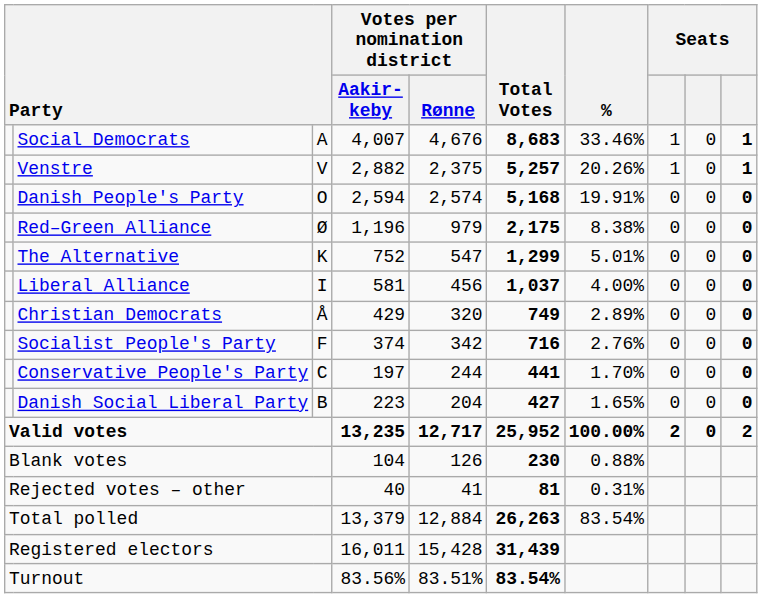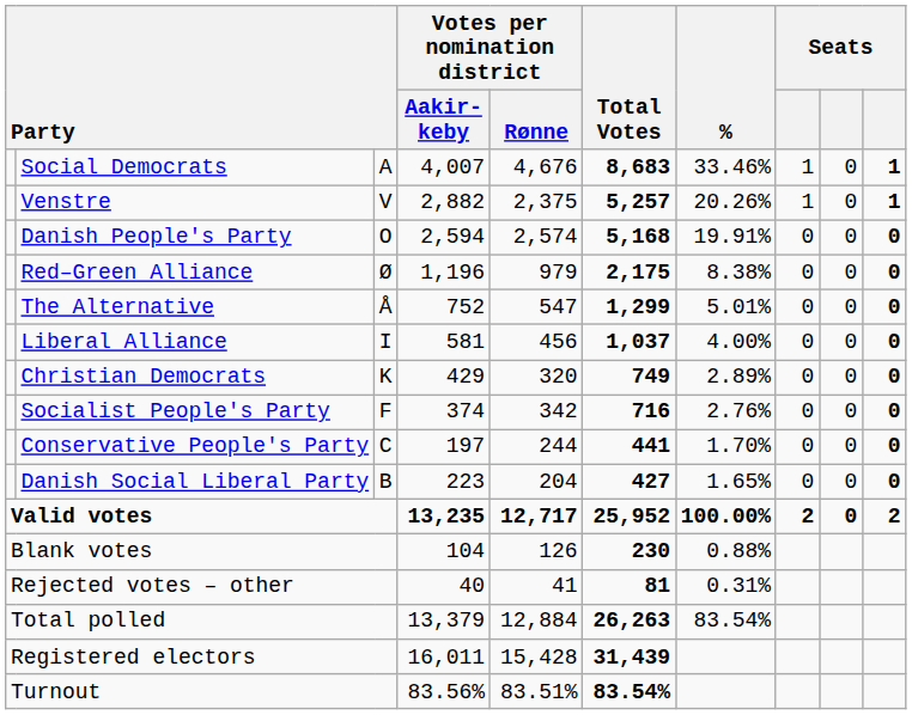 <table class="wikitable" border="1" style="text-align:right;">
 <tr>
 <th style="text-align:left;" valign=bottom rowspan=2 colspan=3>Party</th>
 <th colspan=2>Votes per nomination district</th>
 <th align=center valign=bottom rowspan=2 width="50">Total Votes</th>
 <th align=center valign=bottom rowspan=2 width="50">%</th>
 <th colspan=3>Seats</th>
 </tr>
 <tr>
 <th align=center valign=bottom width="50"><a href='#'>Aakir- keby</a></th>
 <th align="center" valign="bottom" width="50"><a href='#'>Rønne</a></th>
 <th align="center" valign="bottom" width="20"><small></small></th>
 <th align=center valign=bottom width="20"><small><a href='#'></a></small></th>
 <th align=center valign=bottom width="20"><small></small></th>
 </tr>
 <tr>
 <td></td>
 <td align=left><a href='#'>Social Democrats</a></td>
 <td align=left>A</td>
 <td>4,007</td>
 <td>4,676</td>
 <td><strong>8,683</strong></td>
 <td>33.46%</td>
 <td>1</td>
 <td>0</td>
 <td><strong>1</strong></td>
 </tr>
 <tr>
 <td></td>
 <td align=left><a href='#'>Venstre</a></td>
 <td align=left>V</td>
 <td>2,882</td>
 <td>2,375</td>
 <td><strong>5,257</strong></td>
 <td>20.26%</td>
 <td>1</td>
 <td>0</td>
 <td><strong>1</strong></td>
 </tr>
 <tr>
 <td></td>
 <td align=left><a href='#'>Danish People's Party</a></td>
 <td align=left>O</td>
 <td>2,594</td>
 <td>2,574</td>
 <td><strong>5,168</strong></td>
 <td>19.91%</td>
 <td>0</td>
 <td>0</td>
 <td><strong>0</strong></td>
 </tr>
 <tr>
 <td></td>
 <td align=left><a href='#'>Red–Green Alliance</a></td>
 <td align=left>Ø</td>
 <td>1,196</td>
 <td>979</td>
 <td><strong>2,175</strong></td>
 <td>8.38%</td>
 <td>0</td>
 <td>0</td>
 <td><strong>0</strong></td>
 </tr>
 <tr>
 <td></td>
 <td align=left><a href='#'>The Alternative</a></td>
-<td align=left>K</td>
+<td align=left>Å</td>
 <td>752</td>
 <td>547</td>
 <td><strong>1,299</strong></td>
 <td>5.01%</td>
 <td>0</td>
 <td>0</td>
 <td><strong>0</strong></td>
 </tr>
 <tr>
 <td></td>
 <td align=left><a href='#'>Liberal Alliance</a></td>
 <td align=left>I</td>
 <td>581</td>
 <td>456</td>
 <td><strong>1,037</strong></td>
 <td>4.00%</td>
 <td>0</td>
 <td>0</td>
 <td><strong>0</strong></td>
 </tr>
 <tr>
 <td></td>
 <td align=left><a href='#'>Christian Democrats</a></td>
-<td align=left>Å</td>
+<td align=left>K</td>
 <td>429</td>
 <td>320</td>
 <td><strong>749</strong></td>
 <td>2.89%</td>
 <td>0</td>
 <td>0</td>
 <td><strong>0</strong></td>
 </tr>
 <tr>
 <td></td>
 <td align=left><a href='#'>Socialist People's Party</a></td>
 <td align=left>F</td>
 <td>374</td>
 <td>342</td>
 <td><strong>716</strong></td>
 <td>2.76%</td>
 <td>0</td>
 <td>0</td>
 <td><strong>0</strong></td>
 </tr>
 <tr>
 <td></td>
 <td align=left style="white-space: nowrap;"><a href='#'>Conservative People's Party</a></td>
 <td align=left>C</td>
 <td>197</td>
 <td>244</td>
 <td><strong>441</strong></td>
 <td>1.70%</td>
 <td>0</td>
 <td>0</td>
 <td><strong>0</strong></td>
 </tr>
 <tr>
 <td></td>
 <td align=left><a href='#'>Danish Social Liberal Party</a></td>
 <td align=left>B</td>
 <td>223</td>
 <td>204</td>
 <td><strong>427</strong></td>
 <td>1.65%</td>
 <td>0</td>
 <td>0</td>
 <td><strong>0</strong></td>
 </tr>
 <tr style="font-weight:bold">
 <td align=left colspan=3>Valid votes</td>
 <td>13,235</td>
 <td>12,717</td>
 <td>25,952</td>
 <td>100.00%</td>
 <td>2</td>
 <td>0</td>
 <td>2</td>
 </tr>
 <tr>
 <td align=left colspan=3>Blank votes</td>
 <td>104</td>
 <td>126</td>
 <td><strong>230</strong></td>
 <td>0.88%</td>
 <td></td>
 <td></td>
 <td></td>
 </tr>
 <tr>
 <td align=left colspan=3>Rejected votes – other</td>
 <td>40</td>
 <td>41</td>
 <td><strong>81</strong></td>
 <td>0.31%</td>
 <td></td>
 <td></td>
 <td></td>
 </tr>
 <tr>
 <td align=left colspan=3>Total polled</td>
 <td>13,379</td>
 <td>12,884</td>
 <td><strong>26,263</strong></td>
 <td>83.54%</td>
 <td></td>
 <td></td>
 <td></td>
 </tr>
 <tr>
 <td align=left colspan=3>Registered electors</td>
 <td>16,011</td>
 <td>15,428</td>
 <td><strong>31,439</strong></td>
 <td></td>
 <td></td>
 <td></td>
 <td></td>
 </tr>
 <tr>
 <td align=left colspan=3>Turnout</td>
 <td>83.56%</td>
 <td>83.51%</td>
 <td><strong>83.54%</strong></td>
 <td></td>
 <td></td>
 <td></td>
 <td></td>
 </tr>
 </table>
